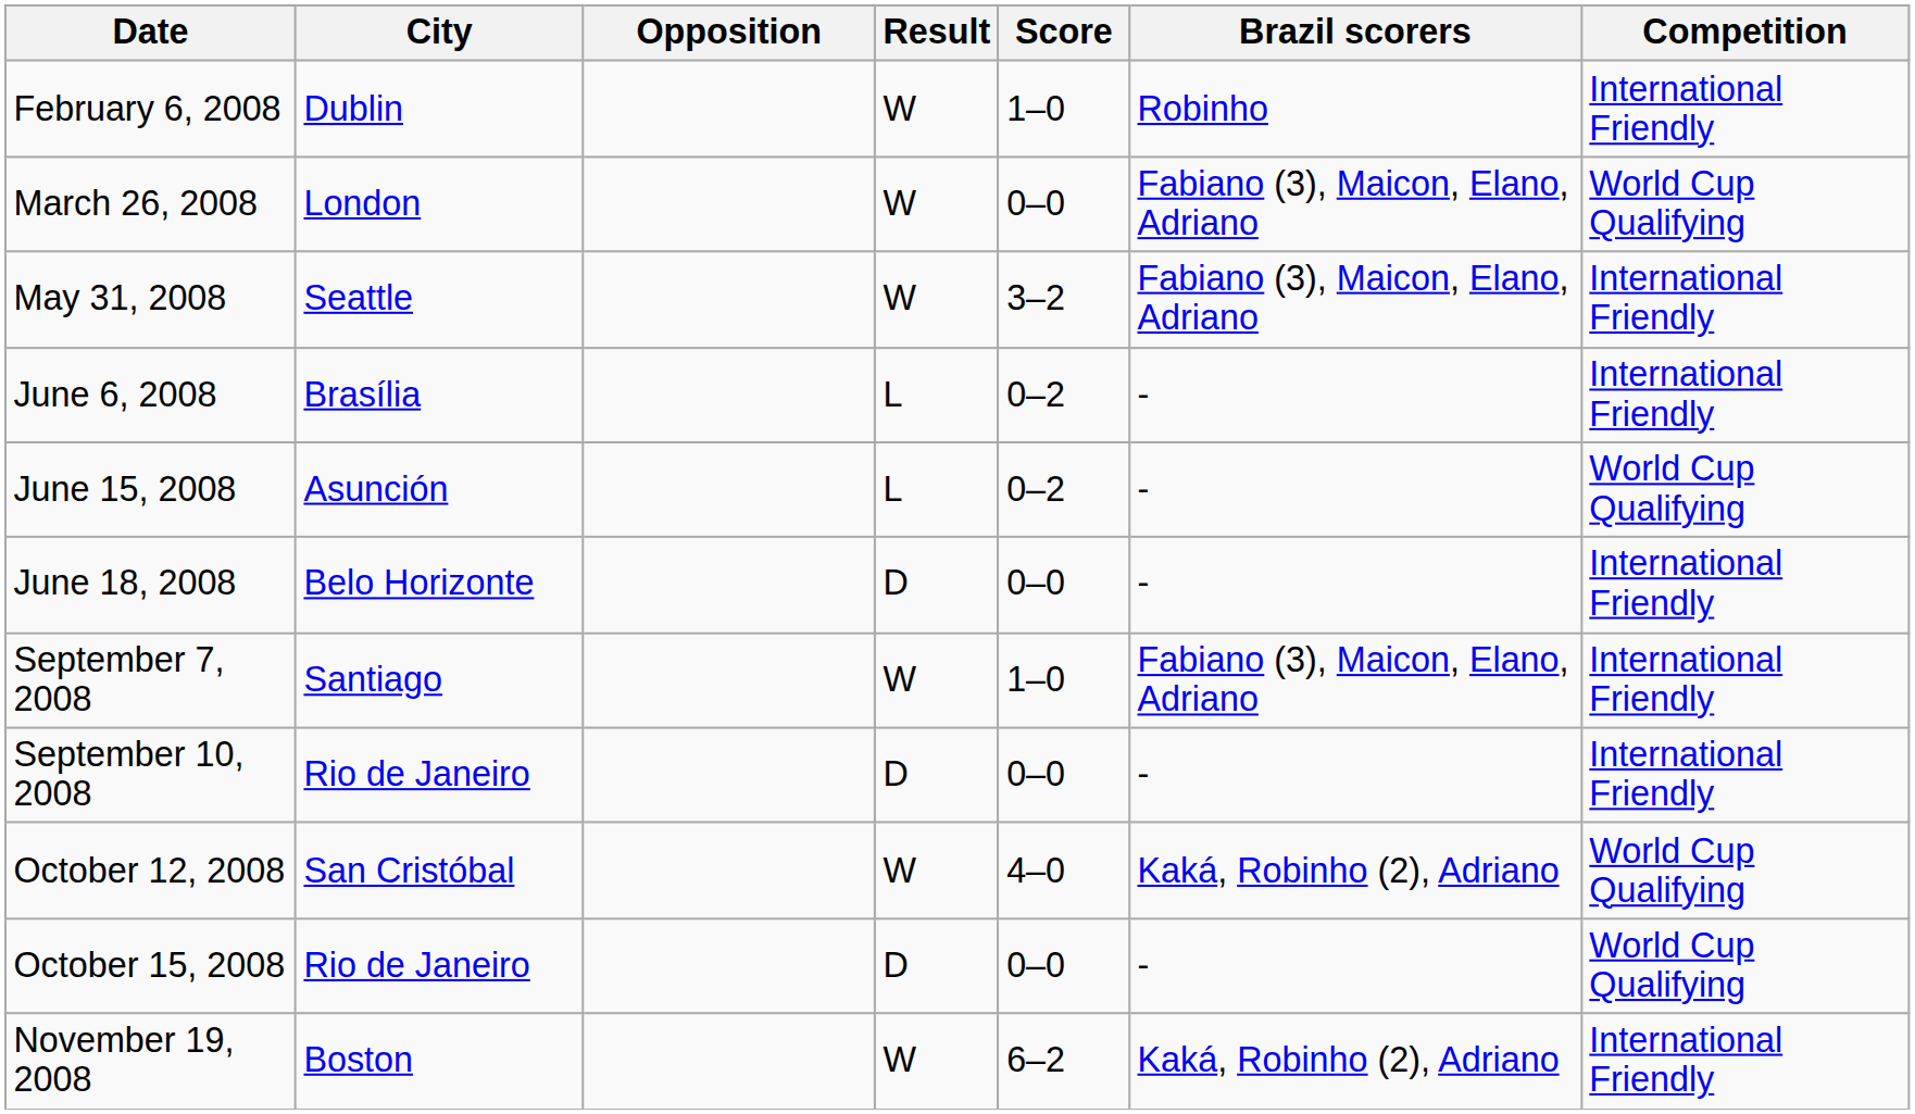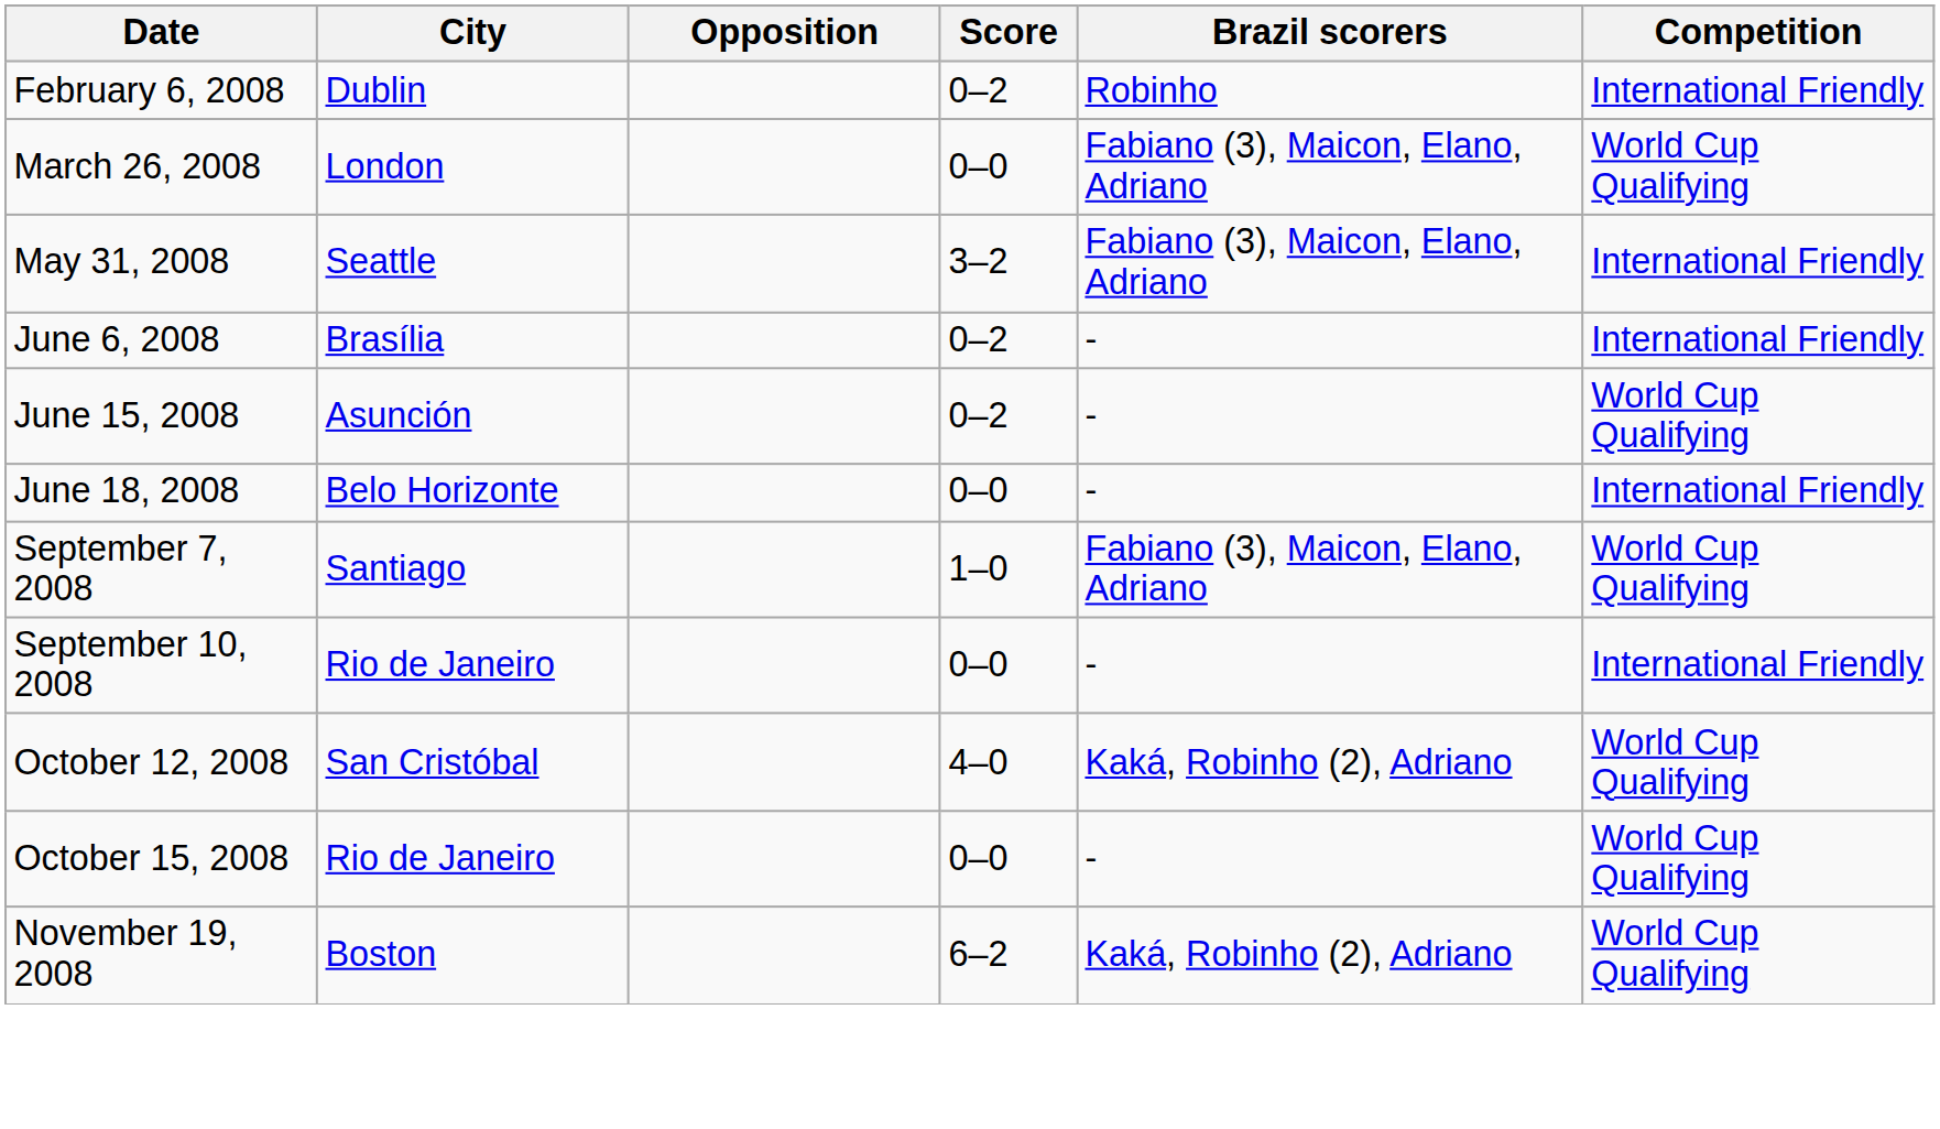 <table class="wikitable" style="text-align: left;">
 <tr>
 <th width=16%>Date</th>
 <th width=16%>City</th>
 <th width=16%>Opposition</th>
-<th width=1%>Result</th>
 <th width=7%>Score</th>
 <th width=26%>Brazil scorers</th>
 <th width=18%>Competition</th>
 </tr>
 <tr>
 <td>February 6, 2008</td>
 <td> <a href='#'>Dublin</a></td>
 <td></td>
-<td>W</td>
-<td>1–0</td>
+<td>0–2</td>
 <td><a href='#'>Robinho</a></td>
 <td><a href='#'>International Friendly</a></td>
 </tr>
 <tr>
 <td>March 26, 2008</td>
 <td> <a href='#'>London</a></td>
 <td></td>
-<td>W</td>
 <td>0–0</td>
 <td><a href='#'>Fabiano</a> (3), <a href='#'>Maicon</a>, <a href='#'>Elano</a>, <a href='#'>Adriano</a></td>
 <td><a href='#'>World Cup Qualifying</a></td>
 </tr>
 <tr>
 <td>May 31, 2008</td>
 <td> <a href='#'>Seattle</a></td>
 <td></td>
-<td>W</td>
 <td>3–2</td>
 <td><a href='#'>Fabiano</a> (3), <a href='#'>Maicon</a>, <a href='#'>Elano</a>, <a href='#'>Adriano</a></td>
 <td><a href='#'>International Friendly</a></td>
 </tr>
 <tr>
 <td>June 6, 2008</td>
 <td> <a href='#'>Brasília</a></td>
 <td></td>
-<td>L</td>
 <td>0–2</td>
 <td>-</td>
 <td><a href='#'>International Friendly</a></td>
 </tr>
 <tr>
 <td>June 15, 2008</td>
 <td> <a href='#'>Asunción</a></td>
 <td></td>
-<td>L</td>
 <td>0–2</td>
 <td>-</td>
 <td><a href='#'>World Cup Qualifying</a></td>
 </tr>
 <tr>
 <td>June 18, 2008</td>
 <td> <a href='#'>Belo Horizonte</a></td>
 <td></td>
-<td>D</td>
 <td>0–0</td>
 <td>-</td>
 <td><a href='#'>International Friendly</a></td>
 </tr>
 <tr>
 <td>September 7, 2008</td>
 <td> <a href='#'>Santiago</a></td>
 <td></td>
-<td>W</td>
 <td>1–0</td>
 <td><a href='#'>Fabiano</a> (3), <a href='#'>Maicon</a>, <a href='#'>Elano</a>, <a href='#'>Adriano</a></td>
-<td><a href='#'>International Friendly</a></td>
+<td><a href='#'>World Cup Qualifying</a></td>
 </tr>
 <tr>
 <td>September 10, 2008</td>
 <td> <a href='#'>Rio de Janeiro</a></td>
 <td></td>
-<td>D</td>
 <td>0–0</td>
 <td>-</td>
 <td><a href='#'>International Friendly</a></td>
 </tr>
 <tr>
 <td>October 12, 2008</td>
 <td> <a href='#'>San Cristóbal</a></td>
 <td></td>
-<td>W</td>
 <td>4–0</td>
 <td><a href='#'>Kaká</a>, <a href='#'>Robinho</a> (2), <a href='#'>Adriano</a></td>
 <td><a href='#'>World Cup Qualifying</a></td>
 </tr>
 <tr>
 <td>October 15, 2008</td>
 <td> <a href='#'>Rio de Janeiro</a></td>
 <td></td>
-<td>D</td>
 <td>0–0</td>
 <td>-</td>
 <td><a href='#'>World Cup Qualifying</a></td>
 </tr>
 <tr>
 <td>November 19, 2008</td>
 <td> <a href='#'>Boston</a></td>
 <td></td>
-<td>W</td>
 <td>6–2</td>
 <td><a href='#'>Kaká</a>, <a href='#'>Robinho</a> (2), <a href='#'>Adriano</a></td>
-<td><a href='#'>International Friendly</a></td>
+<td><a href='#'>World Cup Qualifying</a></td>
 </tr>
 </table>
